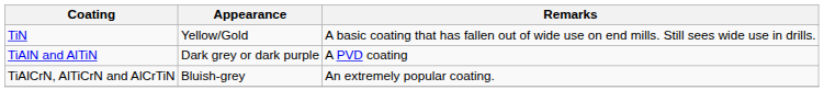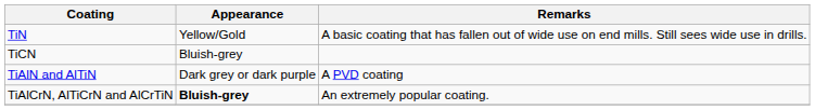 <table class="wikitable">
 <tr>
 <th>Coating</th>
 <th>Appearance</th>
 <th>Remarks</th>
 </tr>
 <tr>
 <td><a href='#'>TiN</a></td>
 <td>Yellow/Gold</td>
 <td>A basic coating that has fallen out of wide use on end mills. Still sees wide use in drills.</td>
 </tr>
 <tr>
+<td>TiCN</td>
+<td>Bluish-grey</td>
+<td></td>
+</tr>
+<tr>
 <td><a href='#'>TiAlN and AlTiN</a></td>
 <td>Dark grey or dark purple</td>
 <td>A <a href='#'>PVD</a> coating</td>
 </tr>
 <tr>
 <td>TiAlCrN, AlTiCrN and AlCrTiN</td>
-<td>Bluish-grey</td>
+<td><strong>Bluish-grey</strong></td>
 <td>An extremely popular coating.</td>
 </tr>
 <tr>
 </tr>
 </table>
